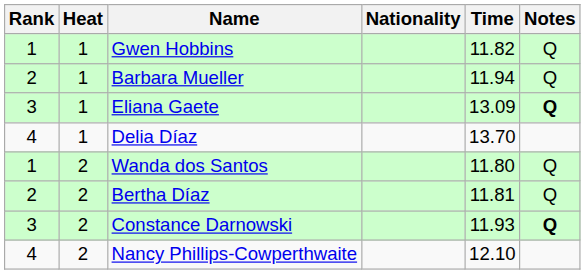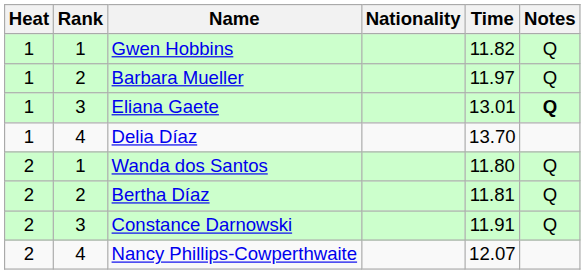 <table class="wikitable sortable" style="text-align:center">
 <tr>
+<th>Heat</th>
 <th>Rank</th>
-<th>Heat</th>
 <th>Name</th>
 <th>Nationality</th>
 <th>Time</th>
 <th>Notes</th>
 </tr>
 <tr bgcolor=ccffcc>
 <td>1</td>
 <td>1</td>
 <td align=left><a href='#'>Gwen Hobbins</a></td>
 <td align=left></td>
 <td>11.82</td>
 <td>Q</td>
 </tr>
 <tr bgcolor=ccffcc>
+<td>1</td>
 <td>2</td>
-<td>1</td>
 <td align=left><a href='#'>Barbara Mueller</a></td>
 <td align=left></td>
-<td>11.94</td>
+<td>11.97</td>
 <td>Q</td>
 </tr>
 <tr bgcolor=ccffcc>
+<td>1</td>
 <td>3</td>
-<td>1</td>
 <td align=left><a href='#'>Eliana Gaete</a></td>
 <td align=left></td>
-<td>13.09</td>
+<td>13.01</td>
 <td><strong>Q</strong></td>
 </tr>
 <tr>
+<td>1</td>
 <td>4</td>
-<td>1</td>
 <td align=left><a href='#'>Delia Díaz</a></td>
 <td align=left></td>
 <td>13.70</td>
 <td></td>
 </tr>
 <tr bgcolor=ccffcc>
+<td>2</td>
 <td>1</td>
-<td>2</td>
 <td align=left><a href='#'>Wanda dos Santos</a></td>
 <td align=left></td>
 <td>11.80</td>
 <td>Q</td>
 </tr>
 <tr bgcolor=ccffcc>
 <td>2</td>
 <td>2</td>
 <td align=left><a href='#'>Bertha Díaz</a></td>
 <td align=left></td>
 <td>11.81</td>
 <td>Q</td>
 </tr>
 <tr bgcolor=ccffcc>
+<td>2</td>
 <td>3</td>
-<td>2</td>
 <td align=left><a href='#'>Constance Darnowski</a></td>
 <td align=left></td>
-<td>11.93</td>
-<td><strong>Q</strong></td>
+<td>11.91</td>
+<td>Q</td>
 </tr>
 <tr>
+<td>2</td>
 <td>4</td>
-<td>2</td>
 <td align=left><a href='#'>Nancy Phillips-Cowperthwaite</a></td>
 <td align=left></td>
-<td>12.10</td>
+<td>12.07</td>
 <td></td>
 </tr>
 </table>
